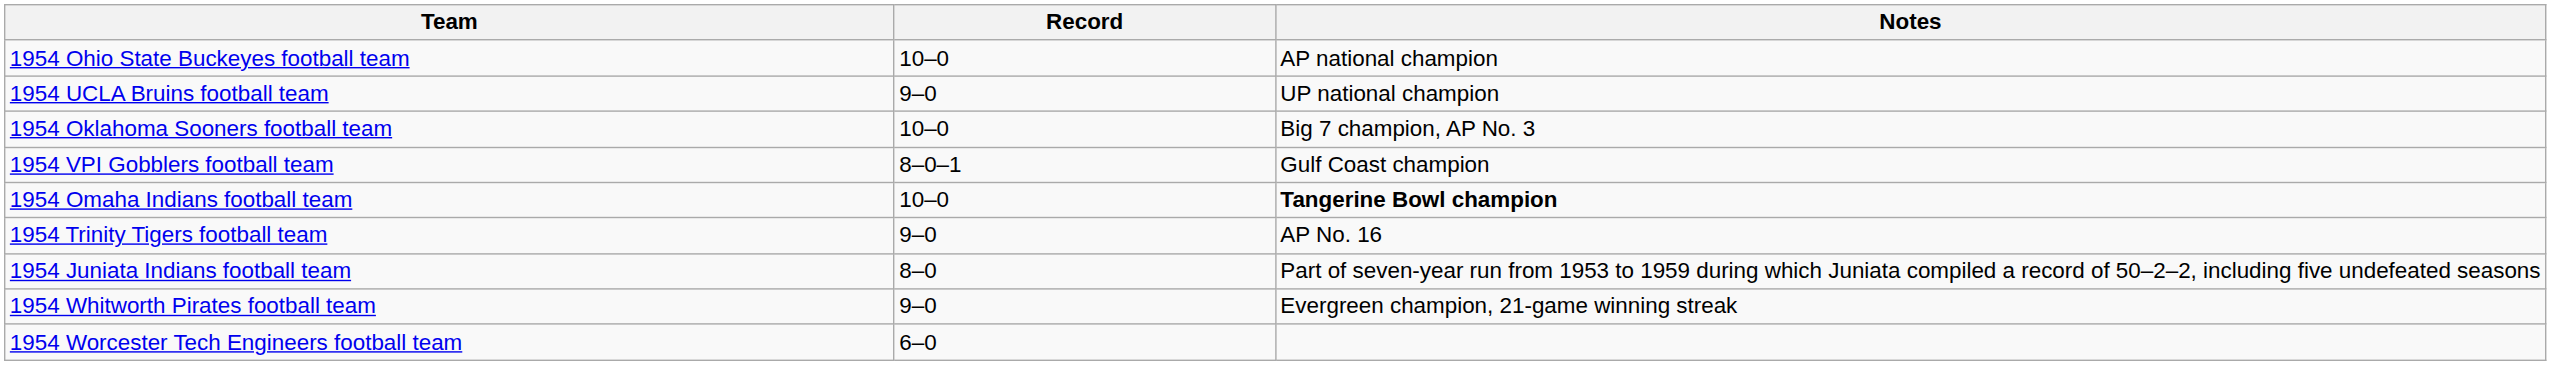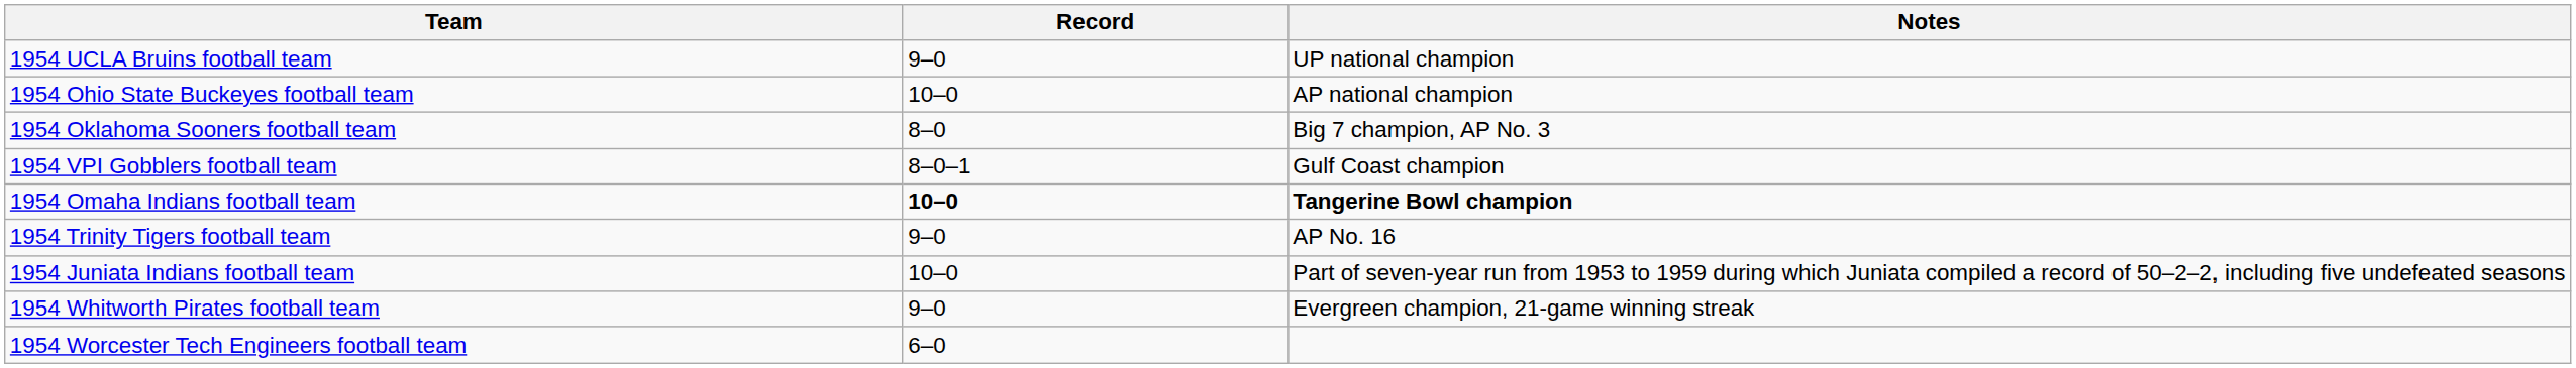 <table class="wikitable sortable">
 <tr>
 <th bgcolor="#DDDDFF" width="35%">Team</th>
 <th bgcolor="#DDDDFF" width="15%">Record</th>
 <th bgcolor="#DDDDFF" width="50%">Notes</th>
 </tr>
 <tr>
+<td><a href='#'>1954 UCLA Bruins football team</a></td>
+<td>9–0</td>
+<td>UP national champion</td>
+</tr>
+<tr>
 <td><a href='#'>1954 Ohio State Buckeyes football team</a></td>
 <td>10–0</td>
 <td>AP national champion</td>
 </tr>
 <tr>
-<td><a href='#'>1954 UCLA Bruins football team</a></td>
-<td>9–0</td>
-<td>UP national champion</td>
-</tr>
-<tr>
 <td><a href='#'>1954 Oklahoma Sooners football team</a></td>
-<td>10–0</td>
+<td>8–0</td>
 <td>Big 7 champion, AP No. 3</td>
 </tr>
 <tr>
 <td><a href='#'>1954 VPI Gobblers football team</a></td>
 <td>8–0–1</td>
 <td>Gulf Coast champion</td>
 </tr>
 <tr>
 <td><a href='#'>1954 Omaha Indians football team</a></td>
-<td>10–0</td>
+<td><strong>10–0</strong></td>
 <td><strong>Tangerine Bowl champion</strong></td>
 </tr>
 <tr>
 <td><a href='#'>1954 Trinity Tigers football team</a></td>
 <td>9–0</td>
 <td>AP No. 16</td>
 </tr>
 <tr>
 <td><a href='#'>1954 Juniata Indians football team</a></td>
-<td>8–0</td>
+<td>10–0</td>
 <td>Part of seven-year run from 1953 to 1959 during which Juniata compiled a record of 50–2–2, including five undefeated seasons</td>
 </tr>
 <tr>
 <td><a href='#'>1954 Whitworth Pirates football team</a></td>
 <td>9–0</td>
 <td>Evergreen champion, 21-game winning streak</td>
 </tr>
 <tr>
 <td><a href='#'>1954 Worcester Tech Engineers football team</a></td>
 <td>6–0</td>
 <td></td>
 </tr>
 </table>
